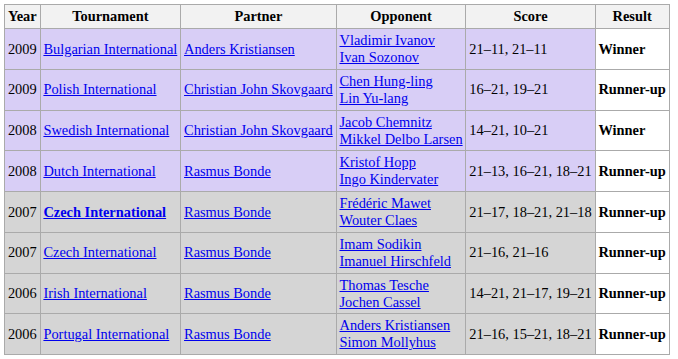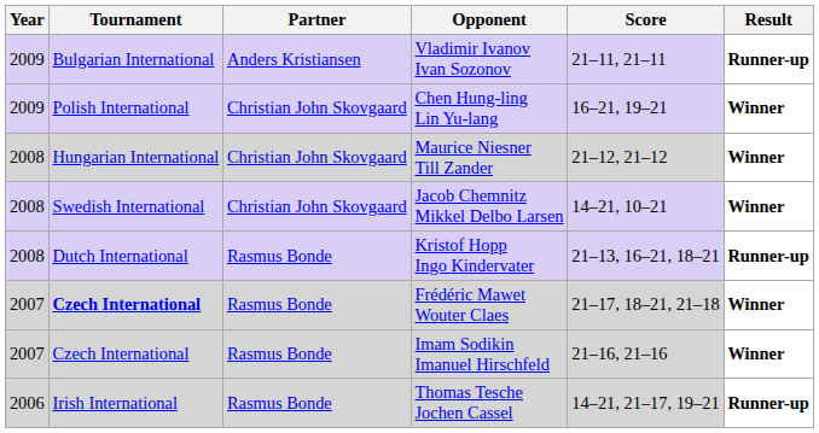 <table class="sortable wikitable" style="font-size: 90%;">
 <tr>
 <th>Year</th>
 <th>Tournament</th>
 <th>Partner</th>
 <th>Opponent</th>
 <th>Score</th>
 <th>Result</th>
 </tr>
 <tr>
 </tr>
 <tr style="background:#D8CEF6">
 <td align="center">2009</td>
 <td align="left"><a href='#'>Bulgarian International</a></td>
 <td align="left"> <a href='#'>Anders Kristiansen</a></td>
 <td align="left"> <a href='#'>Vladimir Ivanov</a> <br>  <a href='#'>Ivan Sozonov</a></td>
 <td align="left">21–11, 21–11</td>
-<td style="text-align:left; background:white"> <strong>Winner</strong></td>
+<td style="text-align:left; background:white"> <strong>Runner-up</strong></td>
 </tr>
 <tr>
 </tr>
 <tr style="background:#D8CEF6">
 <td align="center">2009</td>
 <td align="left"><a href='#'>Polish International</a></td>
 <td align="left"> <a href='#'>Christian John Skovgaard</a></td>
 <td align="left"> <a href='#'>Chen Hung-ling</a> <br>  <a href='#'>Lin Yu-lang</a></td>
 <td align="left">16–21, 19–21</td>
-<td style="text-align:left; background:white"> <strong>Runner-up</strong></td>
+<td style="text-align:left; background:white"> <strong>Winner</strong></td>
 </tr>
 <tr>
+</tr>
+<tr style="background:#D5D5D5">
+<td align="center">2008</td>
+<td align="left"><a href='#'>Hungarian International</a></td>
+<td align="left"> <a href='#'>Christian John Skovgaard</a></td>
+<td align="left"> <a href='#'>Maurice Niesner</a> <br>  <a href='#'>Till Zander</a></td>
+<td align="left">21–12, 21–12</td>
+<td style="text-align:left; background:white"> <strong>Winner</strong></td>
 </tr>
 <tr>
 </tr>
 <tr style="background:#D8CEF6">
 <td align="center">2008</td>
 <td align="left"><a href='#'>Swedish International</a></td>
 <td align="left"> <a href='#'>Christian John Skovgaard</a></td>
 <td align="left"> <a href='#'>Jacob Chemnitz</a> <br>  <a href='#'>Mikkel Delbo Larsen</a></td>
 <td align="left">14–21, 10–21</td>
 <td style="text-align:left; background:white"> <strong>Winner</strong></td>
 </tr>
 <tr>
 </tr>
 <tr style="background:#D8CEF6">
 <td align="center">2008</td>
 <td align="left"><a href='#'>Dutch International</a></td>
 <td align="left"> <a href='#'>Rasmus Bonde</a></td>
 <td align="left"> <a href='#'>Kristof Hopp</a> <br>  <a href='#'>Ingo Kindervater</a></td>
 <td align="left">21–13, 16–21, 18–21</td>
 <td style="text-align:left; background:white"> <strong>Runner-up</strong></td>
 </tr>
 <tr>
 </tr>
 <tr style="background:#D5D5D5">
 <td align="center">2007</td>
 <td align="left"><strong><a href='#'>Czech International</a></strong></td>
 <td align="left"> <a href='#'>Rasmus Bonde</a></td>
 <td align="left"> <a href='#'>Frédéric Mawet</a> <br>  <a href='#'>Wouter Claes</a></td>
 <td align="left">21–17, 18–21, 21–18</td>
-<td style="text-align:left; background:white"> <strong>Runner-up</strong></td>
+<td style="text-align:left; background:white"> <strong>Winner</strong></td>
 </tr>
 <tr>
 </tr>
 <tr style="background:#D5D5D5">
 <td align="center">2007</td>
 <td align="left"><a href='#'>Czech International</a></td>
 <td align="left"> <a href='#'>Rasmus Bonde</a></td>
 <td align="left"> <a href='#'>Imam Sodikin</a> <br>  <a href='#'>Imanuel Hirschfeld</a></td>
 <td align="left">21–16, 21–16</td>
-<td style="text-align:left; background:white"> <strong>Runner-up</strong></td>
+<td style="text-align:left; background:white"> <strong>Winner</strong></td>
 </tr>
 <tr>
 </tr>
 <tr style="background:#D5D5D5">
 <td align="center">2006</td>
 <td align="left"><a href='#'>Irish International</a></td>
 <td align="left"> <a href='#'>Rasmus Bonde</a></td>
 <td align="left"> <a href='#'>Thomas Tesche</a> <br>  <a href='#'>Jochen Cassel</a></td>
 <td align="left">14–21, 21–17, 19–21</td>
 <td style="text-align:left; background:white"> <strong>Runner-up</strong></td>
 </tr>
 <tr>
 </tr>
-<tr style="background:#D5D5D5">
-<td align="center">2006</td>
-<td align="left"><a href='#'>Portugal International</a></td>
-<td align="left"> <a href='#'>Rasmus Bonde</a></td>
-<td align="left"> <a href='#'>Anders Kristiansen</a> <br>  <a href='#'>Simon Mollyhus</a></td>
-<td align="left">21–16, 15–21, 18–21</td>
-<td style="text-align:left; background:white"> <strong>Runner-up</strong></td>
-</tr>
 </table>
